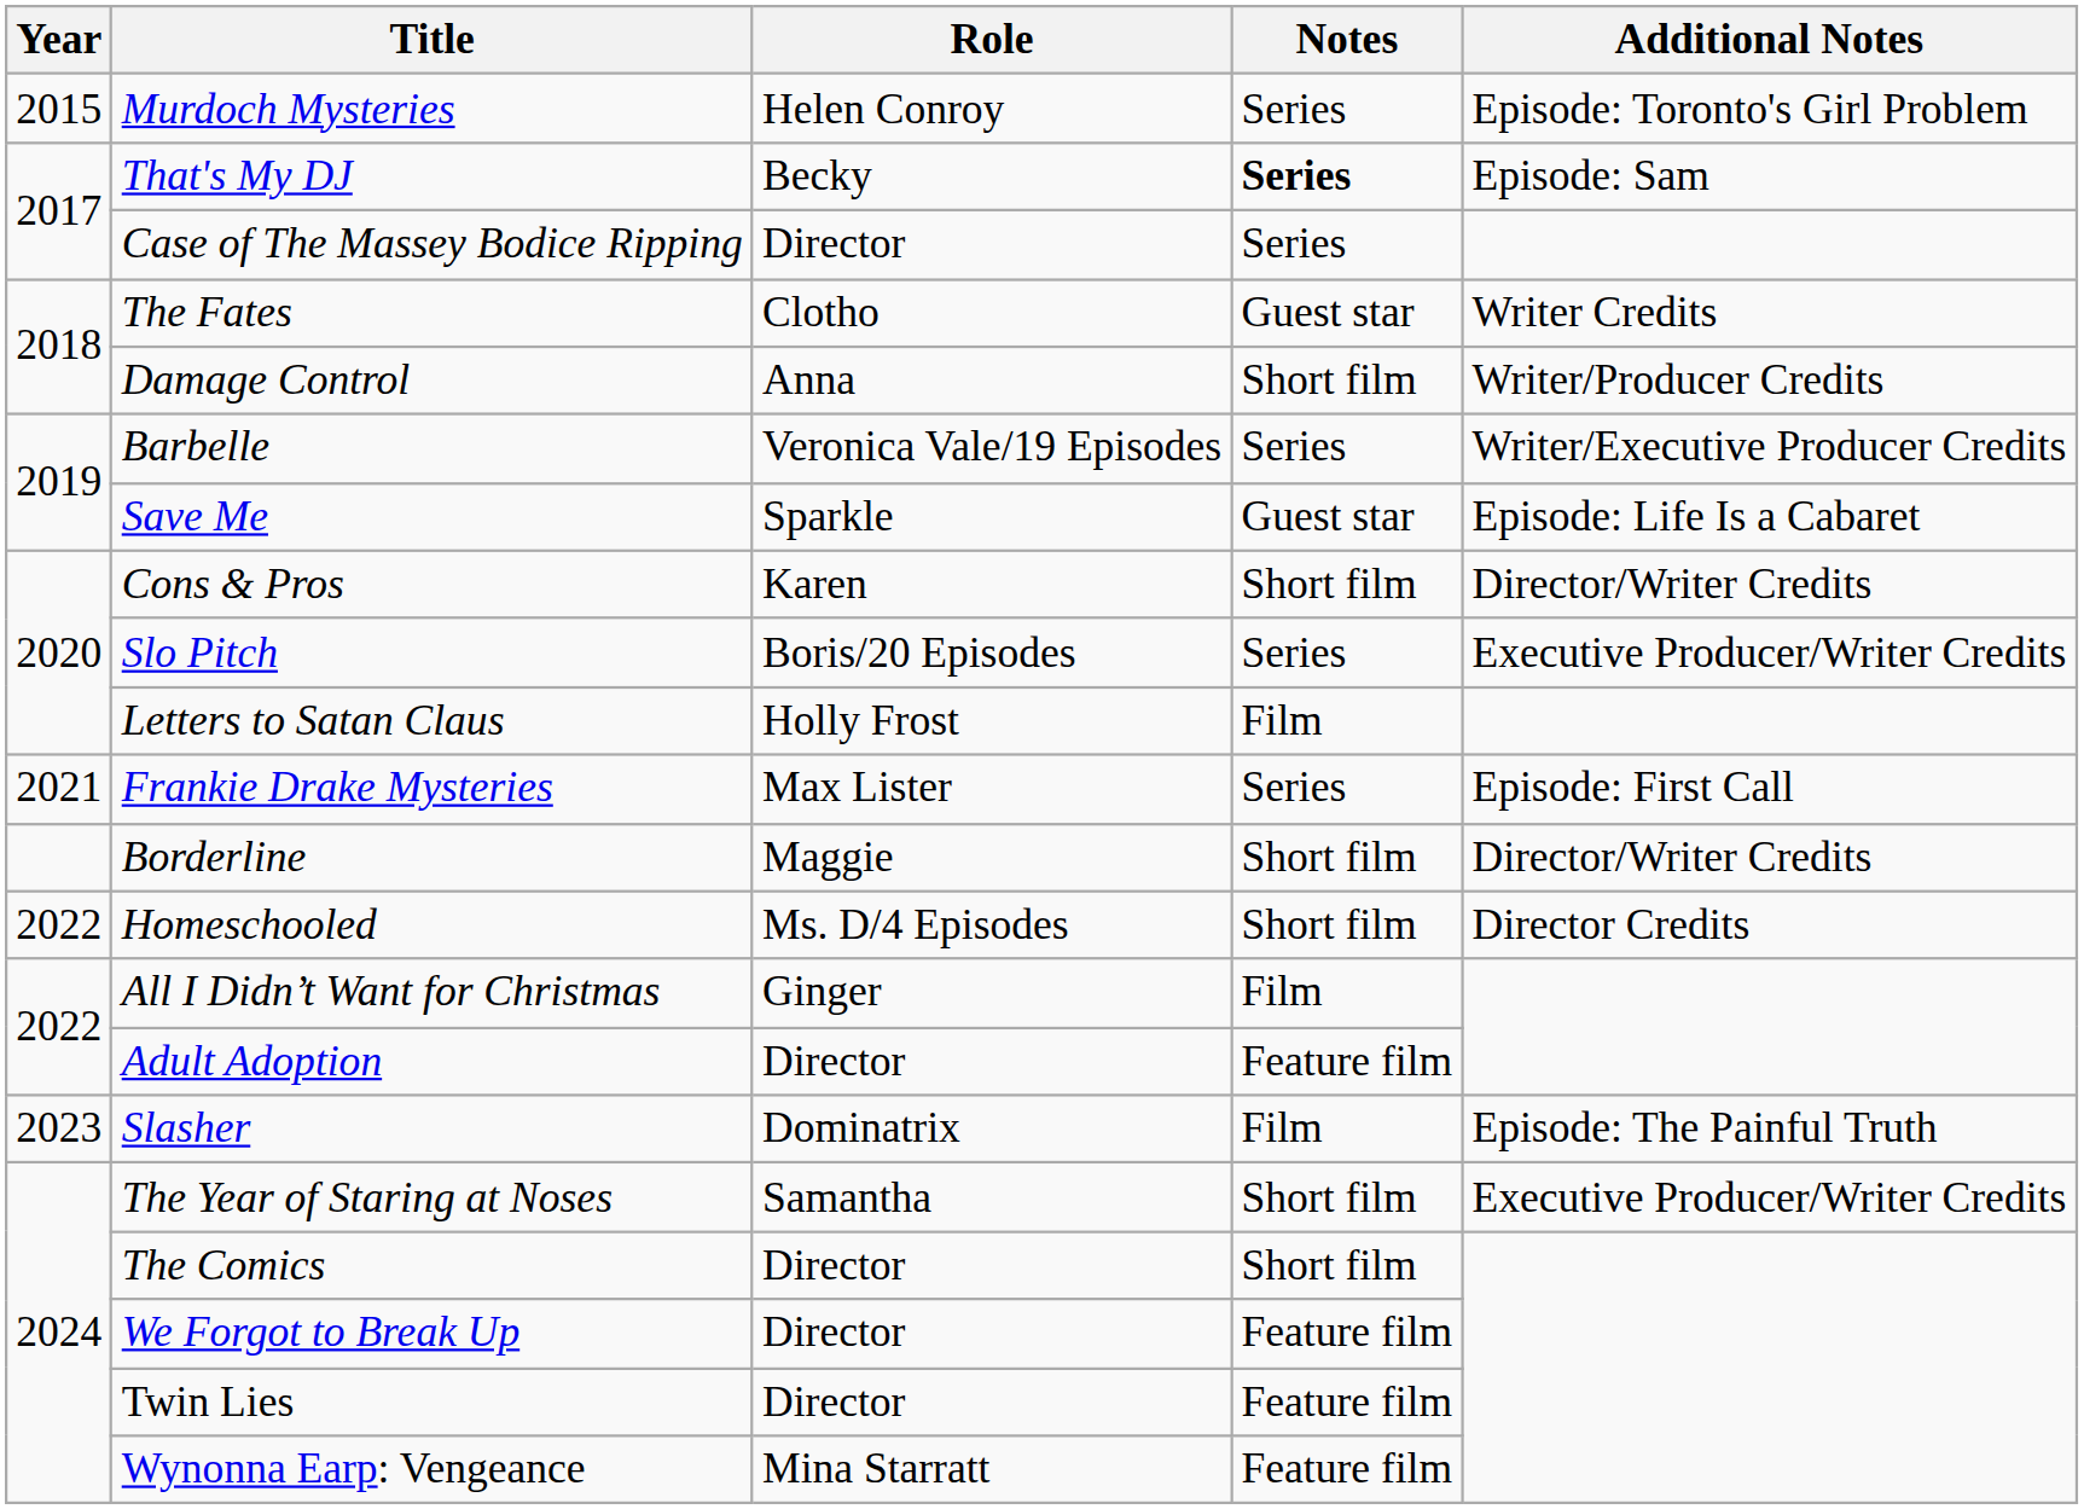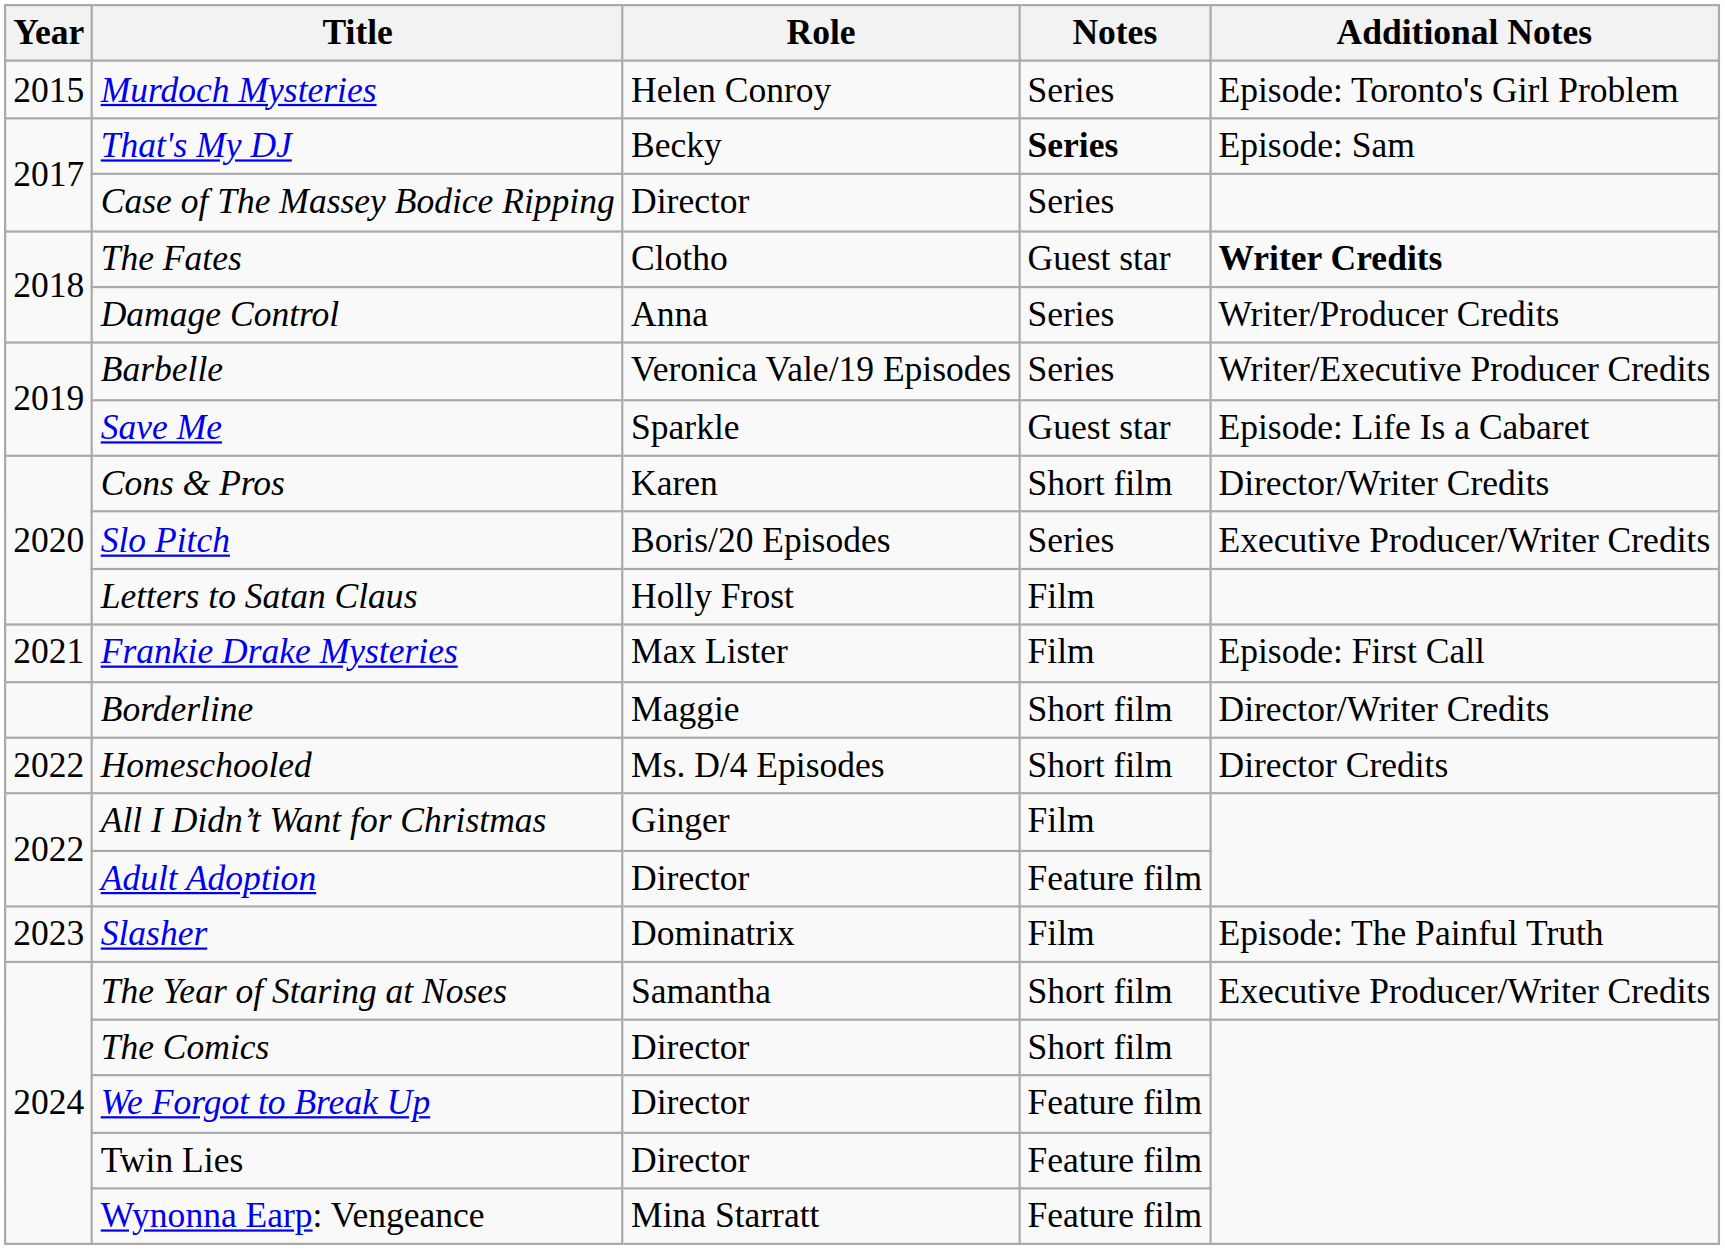 <table class="wikitable sortable mw-collapsible">
 <tr>
 <th>Year</th>
 <th>Title</th>
 <th>Role</th>
 <th>Notes</th>
 <th>Additional Notes</th>
 </tr>
 <tr>
 <td>2015</td>
 <td><em><a href='#'>Murdoch Mysteries</a></em></td>
 <td>Helen Conroy</td>
 <td>Series</td>
 <td>Episode: Toronto's Girl Problem</td>
 </tr>
 <tr>
 <td rowspan="2">2017</td>
 <td><em><a href='#'>That's My DJ</a></em></td>
 <td>Becky</td>
 <td><strong>Series</strong></td>
 <td>Episode: Sam</td>
 </tr>
 <tr>
 <td><em>Case of The Massey Bodice Ripping</em></td>
 <td>Director</td>
 <td>Series</td>
 </tr>
 <tr>
 <td rowspan="2">2018</td>
 <td><em>The Fates</em></td>
 <td>Clotho</td>
 <td>Guest star</td>
-<td>Writer Credits</td>
+<td><strong>Writer Credits</strong></td>
 </tr>
 <tr>
 <td><em>Damage Control</em></td>
 <td>Anna</td>
-<td>Short film</td>
+<td>Series</td>
 <td>Writer/Producer Credits</td>
 </tr>
 <tr>
 <td rowspan="2">2019</td>
 <td><em>Barbelle</em></td>
 <td>Veronica Vale/19 Episodes</td>
 <td>Series</td>
 <td>Writer/Executive Producer Credits</td>
 </tr>
 <tr>
 <td><em><a href='#'>Save Me</a></em></td>
 <td>Sparkle</td>
 <td>Guest star</td>
 <td>Episode: Life Is a Cabaret</td>
 </tr>
 <tr>
 <td rowspan="3">2020</td>
 <td><em>Cons & Pros</em></td>
 <td>Karen</td>
 <td>Short film</td>
 <td>Director/Writer Credits</td>
 </tr>
 <tr>
 <td><em><a href='#'>Slo Pitch</a></em></td>
 <td>Boris/20 Episodes</td>
 <td>Series</td>
 <td>Executive Producer/Writer Credits</td>
 </tr>
 <tr>
 <td><em>Letters to Satan Claus</em></td>
 <td>Holly Frost</td>
 <td>Film</td>
 </tr>
 <tr>
 <td>2021</td>
 <td><em><a href='#'>Frankie Drake Mysteries</a></em></td>
 <td>Max Lister</td>
-<td>Series</td>
+<td>Film</td>
 <td>Episode: First Call</td>
 </tr>
 <tr>
 <td></td>
 <td><em>Borderline</em></td>
 <td>Maggie</td>
 <td>Short film</td>
 <td>Director/Writer Credits</td>
 </tr>
 <tr>
 <td>2022</td>
 <td><em>Homeschooled</em></td>
 <td>Ms. D/4 Episodes</td>
 <td>Short film</td>
 <td>Director Credits</td>
 </tr>
 <tr>
 <td rowspan=2>2022</td>
 <td><em>All I Didn’t Want for Christmas</em></td>
 <td>Ginger</td>
 <td>Film</td>
 </tr>
 <tr>
 <td><em><a href='#'>Adult Adoption</a></em></td>
 <td>Director</td>
 <td>Feature film</td>
 </tr>
 <tr>
 <td rowspan=1>2023</td>
 <td><em><a href='#'>Slasher</a></em></td>
 <td>Dominatrix</td>
 <td>Film</td>
 <td>Episode: The Painful Truth</td>
 </tr>
 <tr>
 <td rowspan=5>2024</td>
 <td><em>The Year of Staring at Noses</em></td>
 <td>Samantha</td>
 <td>Short film</td>
 <td>Executive Producer/Writer Credits</td>
 </tr>
 <tr>
 <td><em>The Comics</em></td>
 <td>Director</td>
 <td>Short film</td>
 </tr>
 <tr>
 <td><em><a href='#'>We Forgot to Break Up</a></em></td>
 <td>Director</td>
 <td>Feature film</td>
 </tr>
 <tr>
 <td>Twin Lies</td>
 <td>Director</td>
 <td>Feature film</td>
 </tr>
 <tr>
 <td><a href='#'>Wynonna Earp</a>: Vengeance</td>
 <td>Mina Starratt</td>
 <td>Feature film</td>
 </tr>
 </table>
